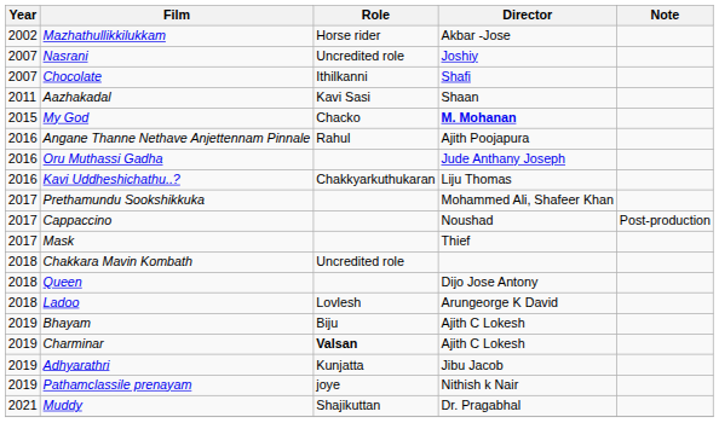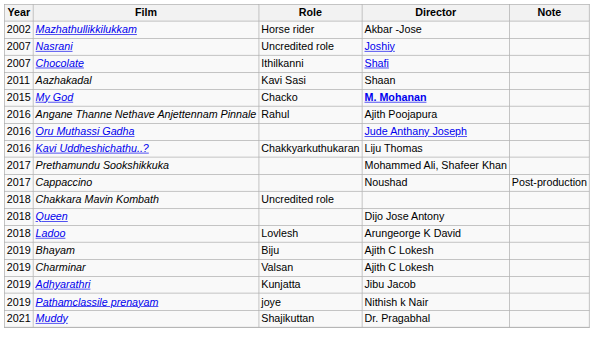 <table class="wikitable sortable">
 <tr>
 <th>Year</th>
 <th>Film</th>
 <th>Role</th>
 <th>Director</th>
 <th>Note</th>
 </tr>
 <tr>
 <td>2002</td>
 <td><em><a href='#'>Mazhathullikkilukkam</a></em></td>
 <td>Horse rider</td>
 <td>Akbar -Jose</td>
 <td></td>
 </tr>
 <tr>
 <td>2007</td>
 <td><em><a href='#'>Nasrani</a></em></td>
 <td>Uncredited role</td>
 <td><a href='#'>Joshiy</a></td>
 <td></td>
 </tr>
 <tr>
 <td>2007</td>
 <td><em><a href='#'>Chocolate</a></em></td>
 <td>Ithilkanni</td>
 <td><a href='#'>Shafi</a></td>
 <td></td>
 </tr>
 <tr>
 <td>2011</td>
 <td><em>Aazhakadal</em></td>
 <td>Kavi Sasi</td>
 <td>Shaan</td>
 <td></td>
 </tr>
 <tr>
 <td>2015</td>
 <td><em><a href='#'>My God</a></em></td>
 <td>Chacko</td>
 <td><strong><a href='#'>M. Mohanan</a></strong></td>
 <td></td>
 </tr>
 <tr>
 <td>2016</td>
 <td><em>Angane Thanne Nethave Anjettennam Pinnale</em></td>
 <td>Rahul</td>
 <td>Ajith Poojapura</td>
 <td></td>
 </tr>
 <tr>
 <td>2016</td>
 <td><em><a href='#'>Oru Muthassi Gadha</a></em></td>
 <td></td>
 <td><a href='#'>Jude Anthany Joseph</a></td>
 <td></td>
 </tr>
 <tr>
 <td>2016</td>
 <td><em><a href='#'>Kavi Uddheshichathu..?</a></em></td>
 <td>Chakkyarkuthukaran</td>
 <td>Liju Thomas</td>
 <td></td>
 </tr>
 <tr>
 <td>2017</td>
 <td><em>Prethamundu Sookshikkuka</em></td>
 <td></td>
 <td>Mohammed Ali, Shafeer Khan</td>
 <td></td>
 </tr>
 <tr>
 <td>2017</td>
 <td><em>Cappaccino</em></td>
 <td></td>
 <td>Noushad</td>
 <td>Post-production</td>
 </tr>
 <tr>
-<td>2017</td>
-<td><em>Mask</em></td>
-<td></td>
-<td>Thief</td>
-<td></td>
-</tr>
-<tr>
 <td>2018</td>
 <td><em>Chakkara Mavin Kombath</em></td>
 <td>Uncredited role</td>
 <td></td>
 <td></td>
 </tr>
 <tr>
 <td>2018</td>
 <td><em><a href='#'>Queen</a></em></td>
 <td></td>
 <td>Dijo Jose Antony</td>
 <td></td>
 </tr>
 <tr>
 <td>2018</td>
 <td><em><a href='#'>Ladoo</a></em></td>
 <td>Lovlesh</td>
 <td>Arungeorge K David</td>
 <td></td>
 </tr>
 <tr>
 <td>2019</td>
 <td><em>Bhayam</em></td>
 <td>Biju</td>
 <td>Ajith C Lokesh</td>
 <td></td>
 </tr>
 <tr>
 <td>2019</td>
 <td><em>Charminar</em></td>
-<td><strong>Valsan</strong></td>
+<td>Valsan</td>
 <td>Ajith C Lokesh</td>
 <td></td>
 </tr>
 <tr>
 <td>2019</td>
 <td><em><a href='#'>Adhyarathri</a></em></td>
 <td>Kunjatta</td>
 <td>Jibu Jacob</td>
 <td></td>
 </tr>
 <tr>
 <td>2019</td>
 <td><em><a href='#'>Pathamclassile prenayam</a></em></td>
 <td>joye</td>
 <td>Nithish k Nair</td>
 <td></td>
 </tr>
 <tr>
 <td>2021</td>
 <td><em><a href='#'>Muddy</a></em></td>
 <td>Shajikuttan</td>
 <td>Dr. Pragabhal</td>
 <td></td>
 </tr>
 <tr>
 </tr>
 </table>
